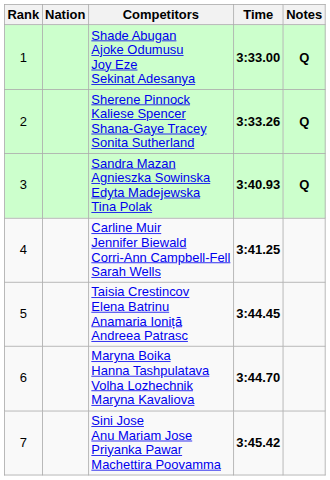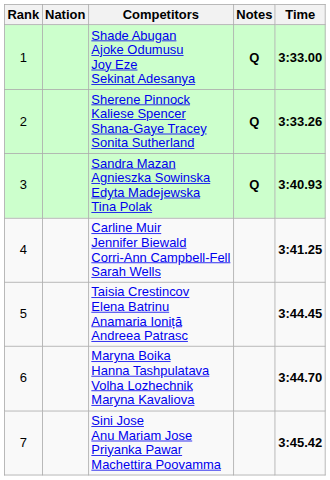 <table class="wikitable sortable" style="text-align:center">
 <tr>
 <th>Rank</th>
 <th>Nation</th>
 <th>Competitors</th>
+<th>Notes</th>
 <th>Time</th>
-<th>Notes</th>
 </tr>
 <tr bgcolor=ccffcc>
 <td>1</td>
 <td align=left></td>
 <td align=left><a href='#'>Shade Abugan</a><br><a href='#'>Ajoke Odumusu</a><br><a href='#'>Joy Eze</a><br><a href='#'>Sekinat Adesanya</a></td>
+<td><strong>Q</strong></td>
 <td><strong>3:33.00</strong></td>
-<td><strong>Q</strong></td>
 </tr>
 <tr bgcolor=ccffcc>
 <td>2</td>
 <td align=left></td>
 <td align=left><a href='#'>Sherene Pinnock</a><br><a href='#'>Kaliese Spencer</a><br><a href='#'>Shana-Gaye Tracey</a><br><a href='#'>Sonita Sutherland</a></td>
+<td><strong>Q</strong></td>
 <td><strong>3:33.26</strong></td>
-<td><strong>Q</strong></td>
 </tr>
 <tr bgcolor=ccffcc>
 <td>3</td>
 <td align=left></td>
 <td align=left><a href='#'>Sandra Mazan</a><br><a href='#'>Agnieszka Sowinska</a><br><a href='#'>Edyta Madejewska</a><br><a href='#'>Tina Polak</a></td>
+<td><strong>Q</strong></td>
 <td><strong>3:40.93</strong></td>
-<td><strong>Q</strong></td>
 </tr>
 <tr>
 <td>4</td>
 <td align=left></td>
 <td align=left><a href='#'>Carline Muir</a><br><a href='#'>Jennifer Biewald</a><br><a href='#'>Corri-Ann Campbell-Fell</a><br><a href='#'>Sarah Wells</a></td>
+<td></td>
 <td><strong>3:41.25</strong></td>
-<td></td>
 </tr>
 <tr>
 <td>5</td>
 <td align=left></td>
 <td align=left><a href='#'>Taisia Crestincov</a><br><a href='#'>Elena Batrinu</a><br><a href='#'>Anamaria Ioniță</a><br><a href='#'>Andreea Patrasc</a></td>
+<td></td>
 <td><strong>3:44.45</strong></td>
-<td></td>
 </tr>
 <tr>
 <td>6</td>
 <td align=left></td>
 <td align=left><a href='#'>Maryna Boika</a><br><a href='#'>Hanna Tashpulatava</a><br><a href='#'>Volha Lozhechnik</a><br><a href='#'>Maryna Kavaliova</a></td>
+<td></td>
 <td><strong>3:44.70</strong></td>
-<td></td>
 </tr>
 <tr>
 <td>7</td>
 <td align=left></td>
 <td align=left><a href='#'>Sini Jose</a><br><a href='#'>Anu Mariam Jose</a><br><a href='#'>Priyanka Pawar</a><br><a href='#'>Machettira Poovamma</a></td>
+<td></td>
 <td><strong>3:45.42</strong></td>
-<td></td>
 </tr>
 </table>
